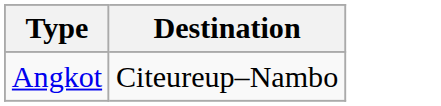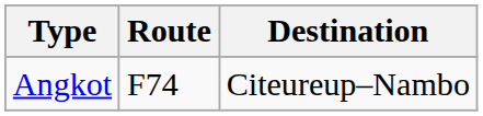 <table class="wikitable">
 <tr>
 <th>Type</th>
+<th>Route</th>
 <th>Destination</th>
 </tr>
 <tr>
 <td><a href='#'>Angkot</a></td>
+<td>F74</td>
 <td>Citeureup–Nambo</td>
 </tr>
 </table>
